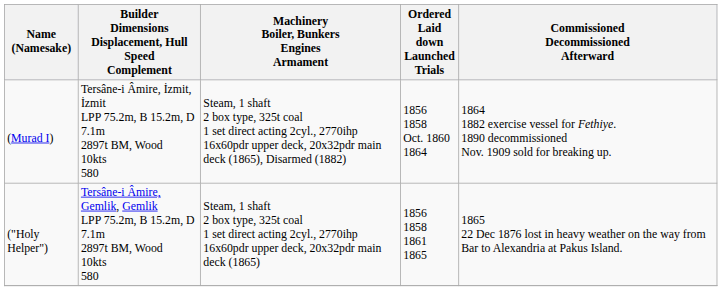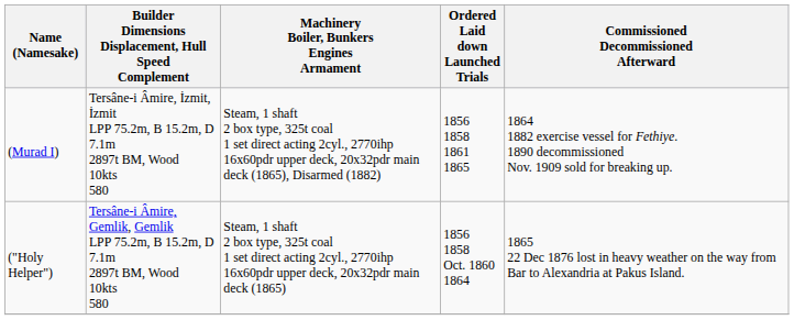 <table class="wikitable" style="font-size:90%;">
 <tr bgcolor="#e6e9ff">
 <th>Name<br>(Namesake)</th>
 <th>Builder<br>Dimensions<br>Displacement, Hull<br>Speed<br>Complement</th>
 <th>Machinery<br>Boiler, Bunkers<br>Engines<br>Armament</th>
 <th>Ordered<br>Laid down<br>Launched<br>Trials</th>
 <th>Commissioned<br>Decommissioned<br>Afterward</th>
 </tr>
 <tr ---->
 <td><br>(<a href='#'>Murad I</a>)</td>
 <td> Tersâne-i Âmire, İzmit, İzmit<br>LPP 75.2m, B 15.2m, D 7.1m<br>2897t BM, Wood<br>10kts<br>580</td>
 <td>Steam, 1 shaft<br>2 box type, 325t coal<br>1 set direct acting 2cyl., 2770ihp<br>16x60pdr upper deck, 20x32pdr main deck (1865), Disarmed (1882)</td>
-<td>1856<br>1858<br>Oct. 1860<br>1864</td>
+<td>1856<br>1858<br>1861<br>1865</td>
 <td>1864<br>1882 exercise vessel for <em>Fethiye</em>.<br>1890 decommissioned<br> Nov. 1909 sold for breaking up.</td>
 </tr>
 <tr ---->
 <td><br>("Holy Helper")</td>
 <td> <a href='#'>Tersâne-i Âmire, Gemlik</a>, <a href='#'>Gemlik</a><br>LPP 75.2m, B 15.2m, D 7.1m<br>2897t BM, Wood<br>10kts<br>580</td>
 <td>Steam, 1 shaft<br>2 box type, 325t coal<br>1 set direct acting 2cyl., 2770ihp<br>16x60pdr upper deck, 20x32pdr main deck (1865)</td>
-<td>1856<br>1858<br>1861<br>1865</td>
+<td>1856<br>1858<br>Oct. 1860<br>1864</td>
 <td>1865<br>22 Dec 1876 lost in heavy weather on the way from Bar to Alexandria at Pakus Island.</td>
 </tr>
 <tr ---->
 </tr>
 </table>
